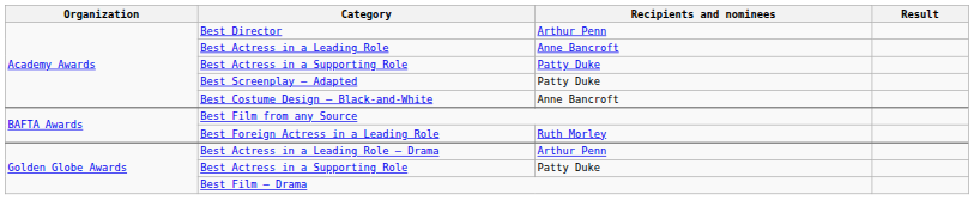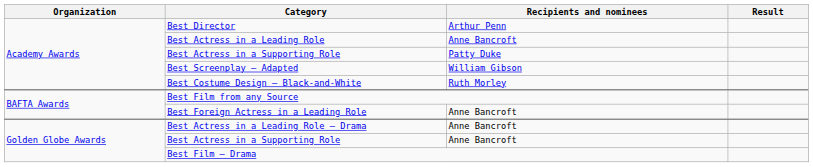 <table class="wikitable" width="95%" cellpadding="5">
 <tr>
 <th width="20%">Organization</th>
 <th width="35%">Category</th>
 <th width="35%">Recipients and nominees</th>
 <th width="10%">Result</th>
 </tr>
 <tr>
 <td rowspan="5"><a href='#'>Academy Awards</a></td>
 <td><a href='#'>Best Director</a></td>
 <td><a href='#'>Arthur Penn</a></td>
 <td></td>
 </tr>
 <tr>
 <td><a href='#'>Best Actress in a Leading Role</a></td>
 <td><a href='#'>Anne Bancroft</a></td>
 <td></td>
 </tr>
 <tr>
 <td><a href='#'>Best Actress in a Supporting Role</a></td>
 <td><a href='#'>Patty Duke</a></td>
 <td></td>
 </tr>
 <tr>
 <td><a href='#'>Best Screenplay – Adapted</a></td>
-<td>Patty Duke</td>
+<td><a href='#'>William Gibson</a></td>
 <td></td>
 </tr>
 <tr>
 <td><a href='#'>Best Costume Design – Black-and-White</a></td>
-<td>Anne Bancroft</td>
+<td><a href='#'>Ruth Morley</a></td>
 <td></td>
 </tr>
 <tr style="border-top:2px solid gray;">
 <td rowspan="2"><a href='#'>BAFTA Awards</a></td>
 <td colspan="2"><a href='#'>Best Film from any Source</a></td>
 <td></td>
 </tr>
 <tr>
 <td><a href='#'>Best Foreign Actress in a Leading Role</a></td>
-<td><a href='#'>Ruth Morley</a></td>
+<td>Anne Bancroft</td>
 <td></td>
 </tr>
 <tr style="border-top:2px solid gray;">
 <td rowspan="3"><a href='#'>Golden Globe Awards</a></td>
 <td><a href='#'>Best Actress in a Leading Role – Drama</a></td>
-<td><a href='#'>Arthur Penn</a></td>
+<td>Anne Bancroft</td>
 <td></td>
 </tr>
 <tr>
 <td><a href='#'>Best Actress in a Supporting Role</a></td>
-<td>Patty Duke</td>
+<td>Anne Bancroft</td>
 <td></td>
 </tr>
 <tr>
 <td colspan="2"><a href='#'>Best Film – Drama</a></td>
 <td></td>
 </tr>
 </table>
